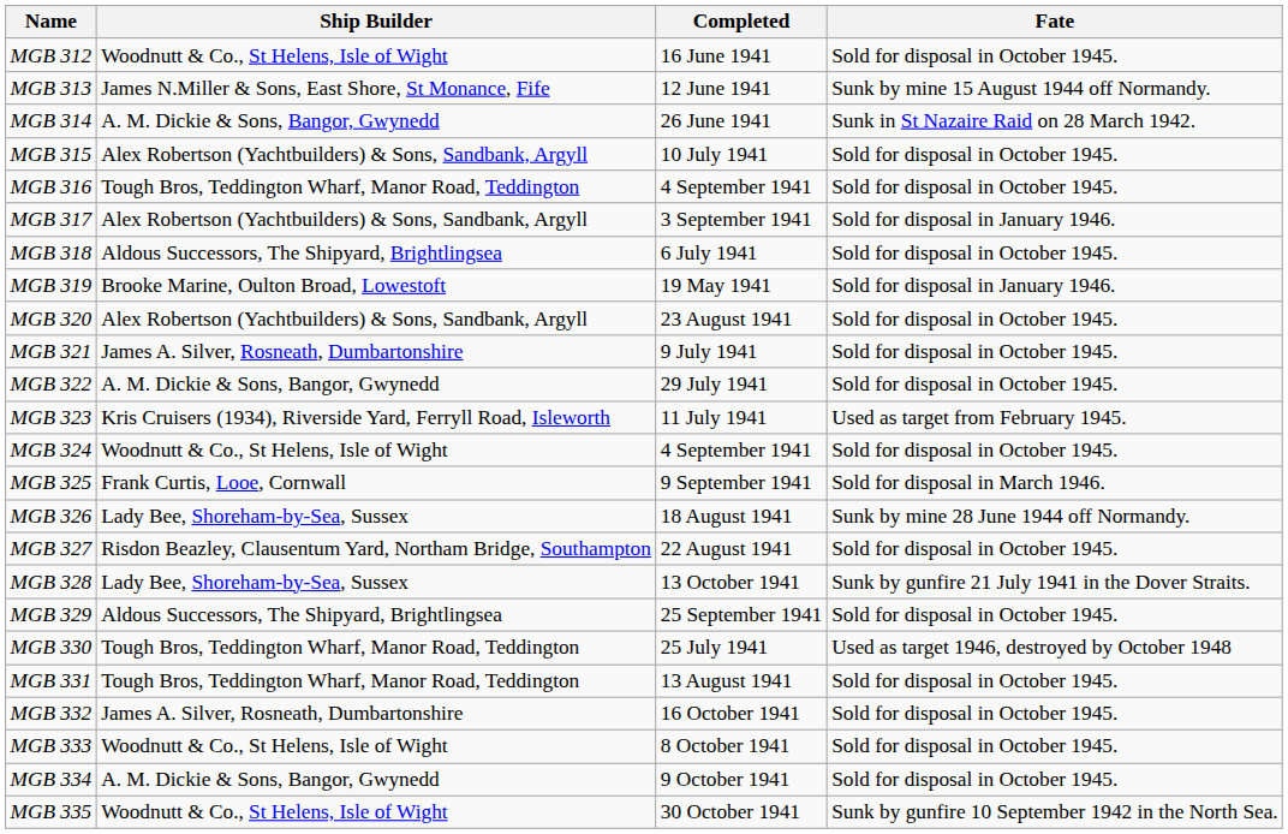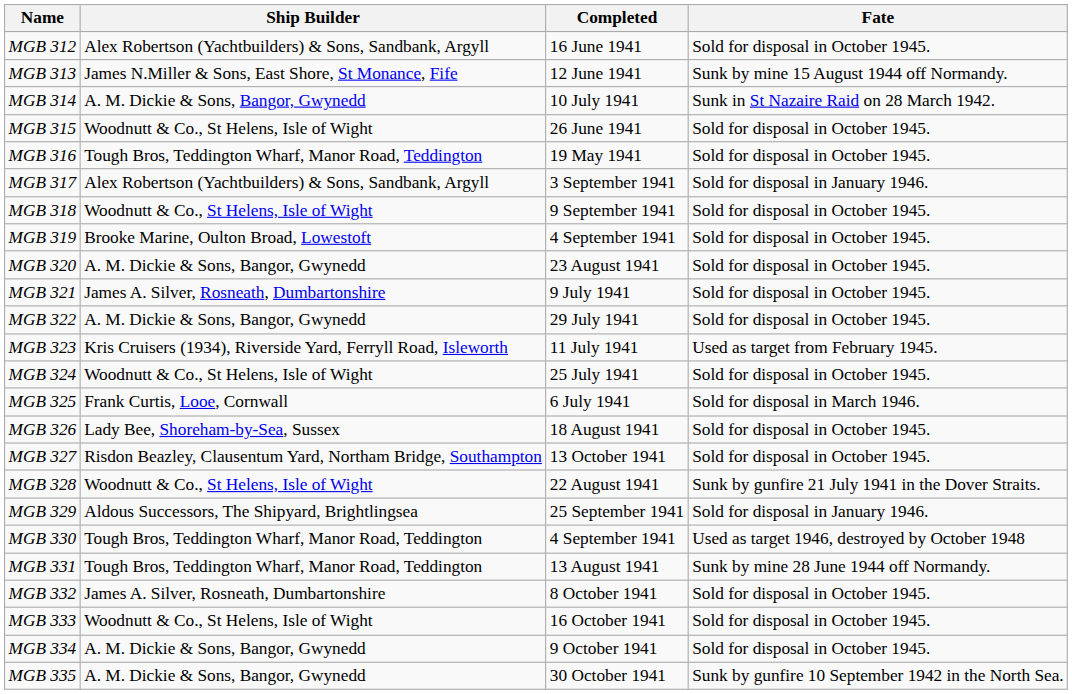 <table class="wikitable" style="text-align:left">
 <tr>
 <th>Name</th>
 <th>Ship Builder</th>
 <th>Completed</th>
 <th>Fate</th>
 </tr>
 <tr>
 <td><em>MGB 312</em></td>
-<td>Woodnutt & Co., <a href='#'>St Helens, Isle of Wight</a></td>
+<td>Alex Robertson (Yachtbuilders) & Sons, Sandbank, Argyll</td>
 <td>16 June 1941</td>
 <td>Sold for disposal in October 1945.</td>
 </tr>
 <tr>
 <td><em>MGB 313</em></td>
 <td>James N.Miller & Sons, East Shore, <a href='#'>St Monance</a>, <a href='#'>Fife</a></td>
 <td>12 June 1941</td>
 <td>Sunk by mine 15 August 1944 off Normandy.</td>
 </tr>
 <tr>
 <td><em>MGB 314</em></td>
 <td>A. M. Dickie & Sons, <a href='#'>Bangor, Gwynedd</a></td>
-<td>26 June 1941</td>
+<td>10 July 1941</td>
 <td>Sunk in <a href='#'>St Nazaire Raid</a> on 28 March 1942.</td>
 </tr>
 <tr>
 <td><em>MGB 315</em></td>
-<td>Alex Robertson (Yachtbuilders) & Sons, <a href='#'>Sandbank, Argyll</a></td>
-<td>10 July 1941</td>
+<td>Woodnutt & Co., St Helens, Isle of Wight</td>
+<td>26 June 1941</td>
 <td>Sold for disposal in October 1945.</td>
 </tr>
 <tr>
 <td><em>MGB 316</em></td>
 <td>Tough Bros, Teddington Wharf, Manor Road, <a href='#'>Teddington</a></td>
-<td>4 September 1941</td>
+<td>19 May 1941</td>
 <td>Sold for disposal in October 1945.</td>
 </tr>
 <tr>
 <td><em>MGB 317</em></td>
 <td>Alex Robertson (Yachtbuilders) & Sons, Sandbank, Argyll</td>
 <td>3 September 1941</td>
 <td>Sold for disposal in January 1946.</td>
 </tr>
 <tr>
 <td><em>MGB 318</em></td>
-<td>Aldous Successors, The Shipyard, <a href='#'>Brightlingsea</a></td>
-<td>6 July 1941</td>
+<td>Woodnutt & Co., <a href='#'>St Helens, Isle of Wight</a></td>
+<td>9 September 1941</td>
 <td>Sold for disposal in October 1945.</td>
 </tr>
 <tr>
 <td><em>MGB 319</em></td>
 <td>Brooke Marine, Oulton Broad, <a href='#'>Lowestoft</a></td>
-<td>19 May 1941</td>
-<td>Sold for disposal in January 1946.</td>
+<td>4 September 1941</td>
+<td>Sold for disposal in October 1945.</td>
 </tr>
 <tr>
 <td><em>MGB 320</em></td>
-<td>Alex Robertson (Yachtbuilders) & Sons, Sandbank, Argyll</td>
+<td>A. M. Dickie & Sons, Bangor, Gwynedd</td>
 <td>23 August 1941</td>
 <td>Sold for disposal in October 1945.</td>
 </tr>
 <tr>
 <td><em>MGB 321</em></td>
 <td>James A. Silver, <a href='#'>Rosneath</a>, <a href='#'>Dumbartonshire</a></td>
 <td>9 July 1941</td>
 <td>Sold for disposal in October 1945.</td>
 </tr>
 <tr>
 <td><em>MGB 322</em></td>
 <td>A. M. Dickie & Sons, Bangor, Gwynedd</td>
 <td>29 July 1941</td>
 <td>Sold for disposal in October 1945.</td>
 </tr>
 <tr>
 <td><em>MGB 323</em></td>
 <td>Kris Cruisers (1934), Riverside Yard, Ferryll Road, <a href='#'>Isleworth</a></td>
 <td>11 July 1941</td>
 <td>Used as target from February 1945.</td>
 </tr>
 <tr>
 <td><em>MGB 324</em></td>
 <td>Woodnutt & Co., St Helens, Isle of Wight</td>
-<td>4 September 1941</td>
+<td>25 July 1941</td>
 <td>Sold for disposal in October 1945.</td>
 </tr>
 <tr>
 <td><em>MGB 325</em></td>
 <td>Frank Curtis, <a href='#'>Looe</a>, Cornwall</td>
-<td>9 September 1941</td>
+<td>6 July 1941</td>
 <td>Sold for disposal in March 1946.</td>
 </tr>
 <tr>
 <td><em>MGB 326</em></td>
 <td>Lady Bee, <a href='#'>Shoreham-by-Sea</a>, Sussex</td>
 <td>18 August 1941</td>
-<td>Sunk by mine 28 June 1944 off Normandy.</td>
+<td>Sold for disposal in October 1945.</td>
 </tr>
 <tr>
 <td><em>MGB 327</em></td>
 <td>Risdon Beazley, Clausentum Yard, Northam Bridge, <a href='#'>Southampton</a></td>
-<td>22 August 1941</td>
+<td>13 October 1941</td>
 <td>Sold for disposal in October 1945.</td>
 </tr>
 <tr>
 <td><em>MGB 328</em></td>
-<td>Lady Bee, <a href='#'>Shoreham-by-Sea</a>, Sussex</td>
-<td>13 October 1941</td>
+<td>Woodnutt & Co., <a href='#'>St Helens, Isle of Wight</a></td>
+<td>22 August 1941</td>
 <td>Sunk by gunfire 21 July 1941 in the Dover Straits.</td>
 </tr>
 <tr>
 <td><em>MGB 329</em></td>
 <td>Aldous Successors, The Shipyard, Brightlingsea</td>
 <td>25 September 1941</td>
-<td>Sold for disposal in October 1945.</td>
+<td>Sold for disposal in January 1946.</td>
 </tr>
 <tr>
 <td><em>MGB 330</em></td>
 <td>Tough Bros, Teddington Wharf, Manor Road, Teddington</td>
-<td>25 July 1941</td>
+<td>4 September 1941</td>
 <td>Used as target 1946, destroyed by October 1948</td>
 </tr>
 <tr>
 <td><em>MGB 331</em></td>
 <td>Tough Bros, Teddington Wharf, Manor Road, Teddington</td>
 <td>13 August 1941</td>
-<td>Sold for disposal in October 1945.</td>
+<td>Sunk by mine 28 June 1944 off Normandy.</td>
 </tr>
 <tr>
 <td><em>MGB 332</em></td>
 <td>James A. Silver, Rosneath, Dumbartonshire</td>
-<td>16 October 1941</td>
+<td>8 October 1941</td>
 <td>Sold for disposal in October 1945.</td>
 </tr>
 <tr>
 <td><em>MGB 333</em></td>
 <td>Woodnutt & Co., St Helens, Isle of Wight</td>
-<td>8 October 1941</td>
+<td>16 October 1941</td>
 <td>Sold for disposal in October 1945.</td>
 </tr>
 <tr>
 <td><em>MGB 334</em></td>
 <td>A. M. Dickie & Sons, Bangor, Gwynedd</td>
 <td>9 October 1941</td>
 <td>Sold for disposal in October 1945.</td>
 </tr>
 <tr>
 <td><em>MGB 335</em></td>
-<td>Woodnutt & Co., <a href='#'>St Helens, Isle of Wight</a></td>
+<td>A. M. Dickie & Sons, Bangor, Gwynedd</td>
 <td>30 October 1941</td>
 <td>Sunk by gunfire 10 September 1942 in the North Sea.</td>
 </tr>
 </table>
